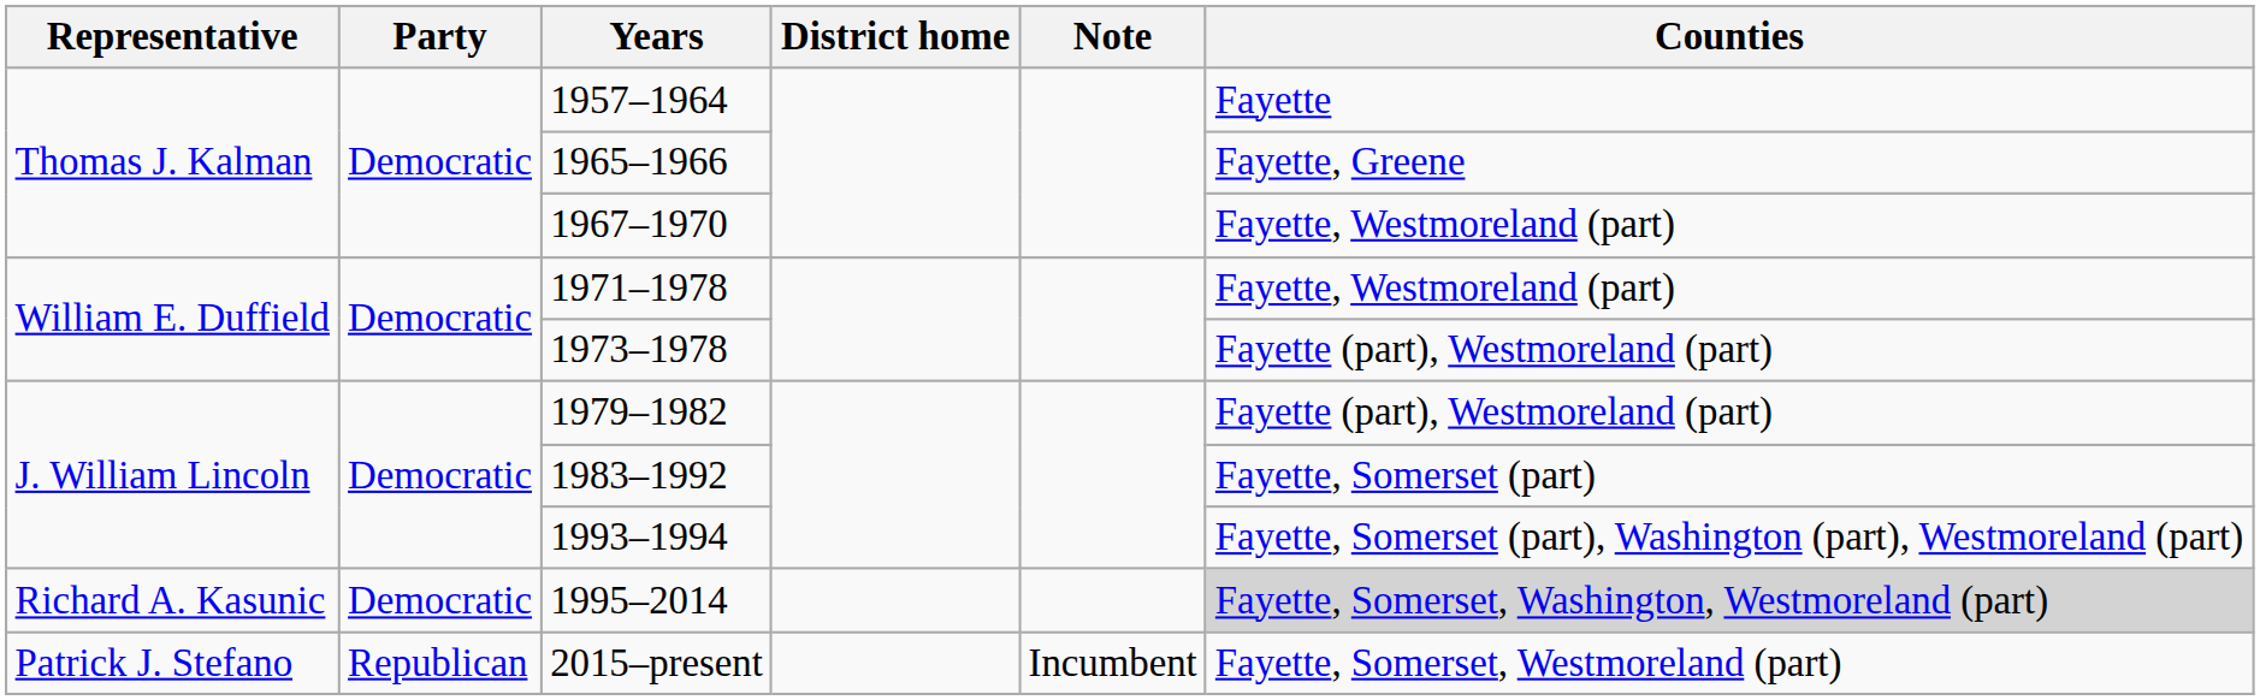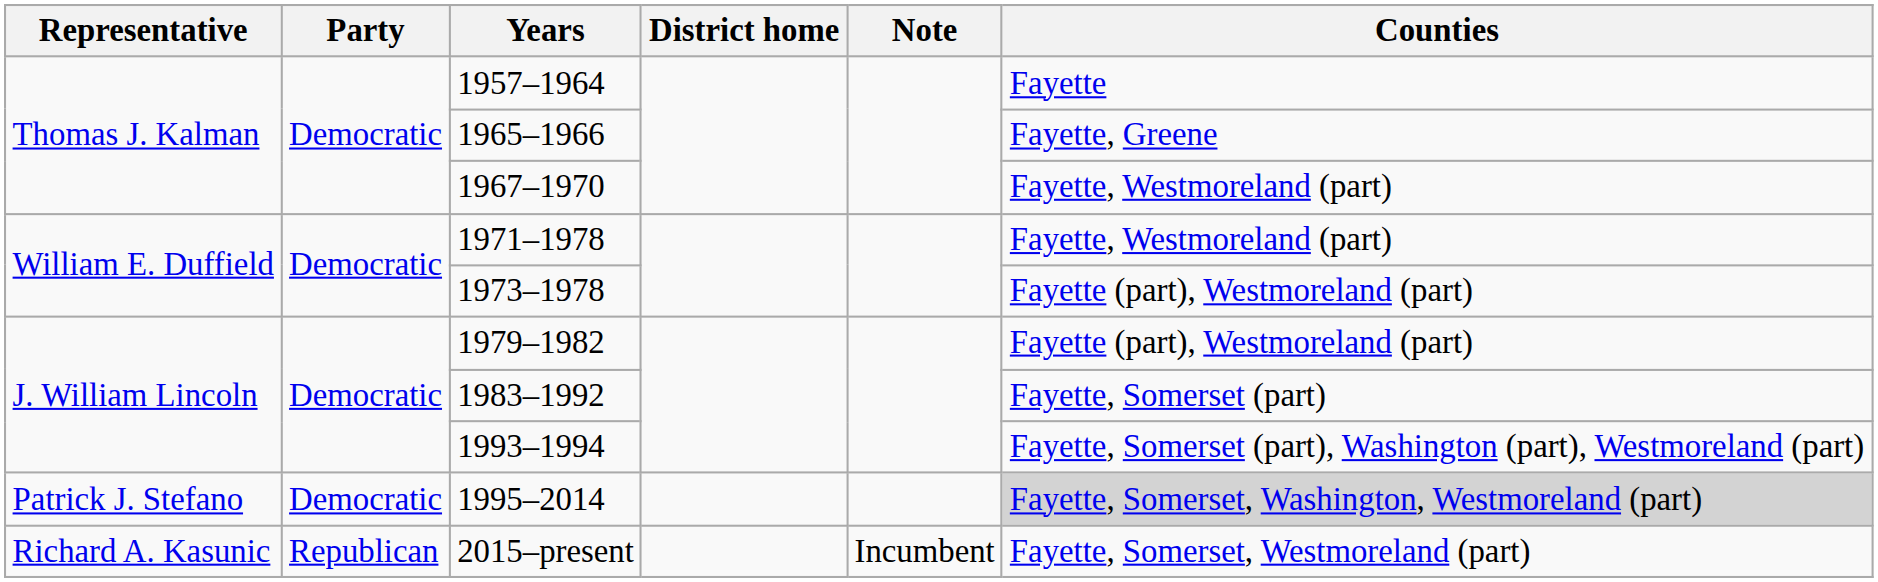 <table class=wikitable>
 <tr valign=bottom>
 <th>Representative</th>
 <th>Party</th>
 <th>Years</th>
 <th>District home</th>
 <th>Note</th>
 <th>Counties</th>
 </tr>
 <tr>
 <td rowspan=3><a href='#'>Thomas J. Kalman</a></td>
 <td rowspan=3><a href='#'>Democratic</a></td>
 <td>1957–1964</td>
 <td rowspan=3> </td>
 <td rowspan=3> </td>
 <td><a href='#'>Fayette</a></td>
 </tr>
 <tr>
 <td>1965–1966</td>
 <td><a href='#'>Fayette</a>, <a href='#'>Greene</a></td>
 </tr>
 <tr>
 <td>1967–1970</td>
 <td><a href='#'>Fayette</a>, <a href='#'>Westmoreland</a> (part)</td>
 </tr>
 <tr>
 <td rowspan=2><a href='#'>William E. Duffield</a></td>
 <td rowspan=2><a href='#'>Democratic</a></td>
 <td>1971–1978</td>
 <td rowspan=2> </td>
 <td rowspan=2> </td>
 <td><a href='#'>Fayette</a>, <a href='#'>Westmoreland</a> (part)</td>
 </tr>
 <tr>
 <td>1973–1978</td>
 <td><a href='#'>Fayette</a> (part), <a href='#'>Westmoreland</a> (part)</td>
 </tr>
 <tr>
 <td rowspan=3><a href='#'>J. William Lincoln</a></td>
 <td rowspan=3><a href='#'>Democratic</a></td>
 <td>1979–1982</td>
 <td rowspan=3> </td>
 <td rowspan=3> </td>
 <td><a href='#'>Fayette</a> (part), <a href='#'>Westmoreland</a> (part)</td>
 </tr>
 <tr>
 <td>1983–1992</td>
 <td><a href='#'>Fayette</a>, <a href='#'>Somerset</a> (part)</td>
 </tr>
 <tr>
 <td>1993–1994</td>
 <td><a href='#'>Fayette</a>, <a href='#'>Somerset</a> (part), <a href='#'>Washington</a> (part), <a href='#'>Westmoreland</a> (part)</td>
 </tr>
 <tr>
-<td><a href='#'>Richard A. Kasunic</a></td>
+<td><a href='#'>Patrick J. Stefano</a></td>
 <td><a href='#'>Democratic</a></td>
 <td>1995–2014</td>
 <td></td>
 <td></td>
 <td style="background: lightgrey;"><a href='#'>Fayette</a>, <a href='#'>Somerset</a>, <a href='#'>Washington</a>, <a href='#'>Westmoreland</a> (part)</td>
 </tr>
 <tr>
-<td><a href='#'>Patrick J. Stefano</a></td>
+<td><a href='#'>Richard A. Kasunic</a></td>
 <td><a href='#'>Republican</a></td>
 <td>2015–present</td>
 <td></td>
 <td>Incumbent</td>
 <td><a href='#'>Fayette</a>, <a href='#'>Somerset</a>, <a href='#'>Westmoreland</a> (part)</td>
 </tr>
 </table>
